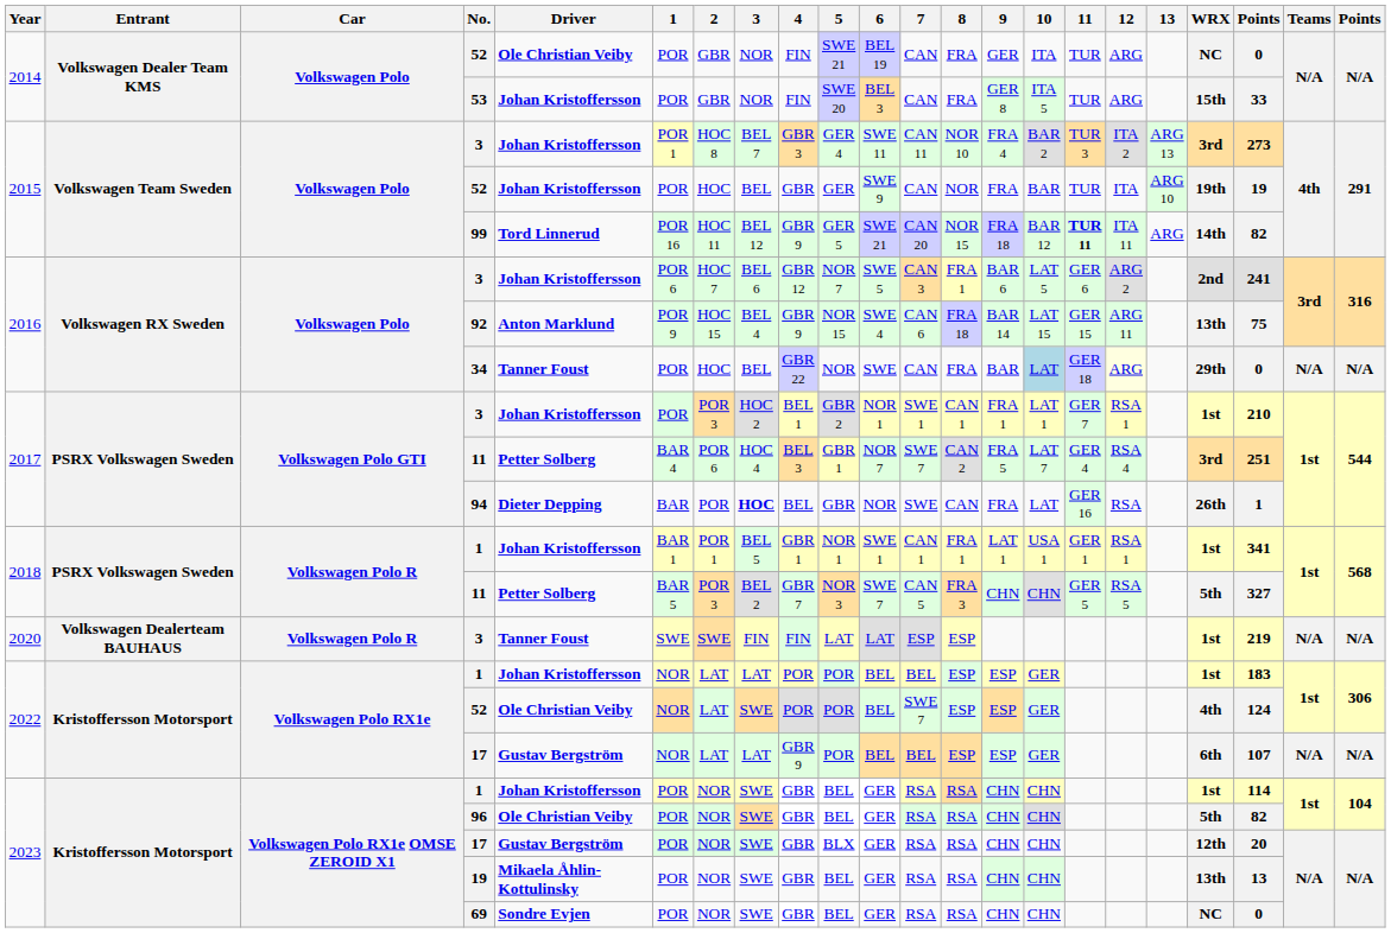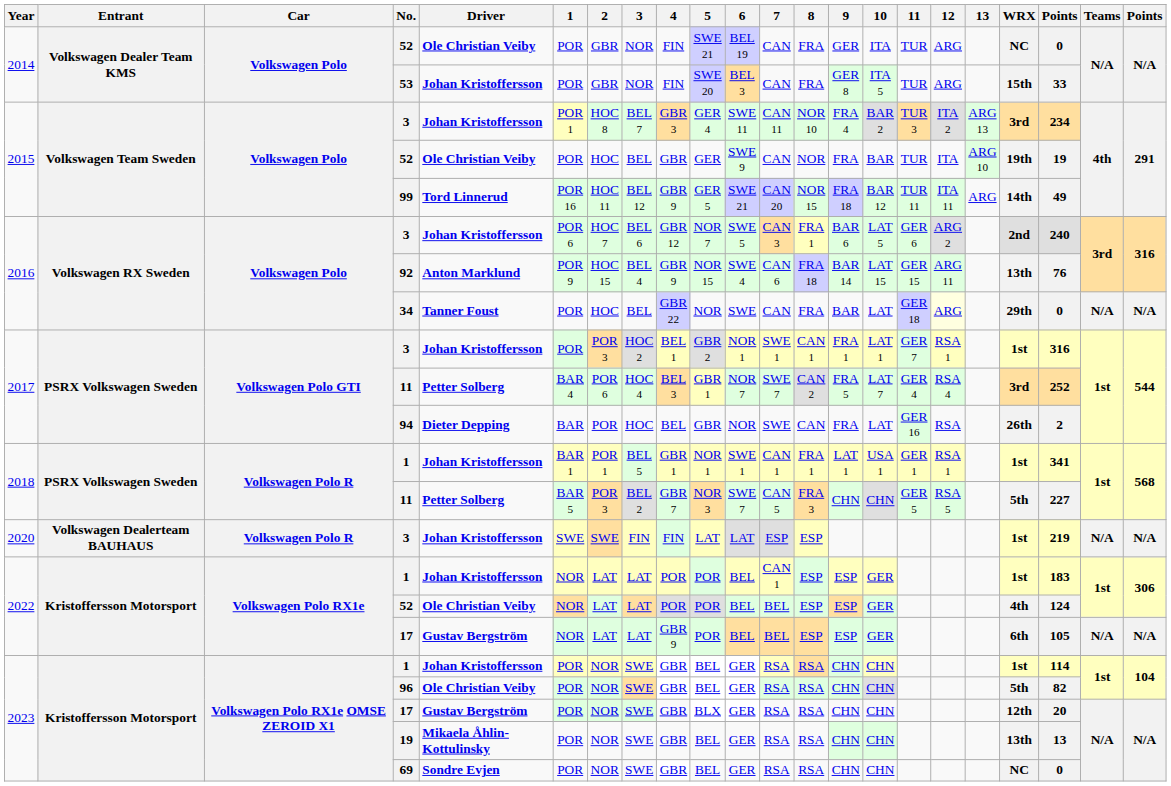 <table class="wikitable" border="1" style="text-align:center; font-size:90%;">
 <tr valign="top">
 <th>Year</th>
 <th>Entrant</th>
 <th>Car</th>
 <th>No.</th>
 <th>Driver</th>
 <th>1</th>
 <th>2</th>
 <th>3</th>
 <th>4</th>
 <th>5</th>
 <th>6</th>
 <th>7</th>
 <th>8</th>
 <th>9</th>
 <th>10</th>
 <th>11</th>
 <th>12</th>
 <th>13</th>
 <th>WRX</th>
 <th>Points</th>
 <th>Teams</th>
 <th>Points</th>
 </tr>
 <tr>
 <td rowspan=2><a href='#'>2014</a></td>
 <th rowspan=2 align="left">Volkswagen Dealer Team KMS</th>
 <th rowspan=2 align="left"><a href='#'>Volkswagen Polo</a></th>
 <th>52</th>
 <td align="left"> <strong><a href='#'>Ole Christian Veiby</a></strong></td>
 <td><a href='#'>POR</a><br><small></small></td>
 <td><a href='#'>GBR</a><br><small></small></td>
 <td><a href='#'>NOR</a><br><small></small></td>
 <td><a href='#'>FIN</a><br><small></small></td>
 <td style="background:#CFCFFF;"><a href='#'>SWE</a><br><small>21</small></td>
 <td style="background:#CFCFFF;"><a href='#'>BEL</a><br><small>19</small></td>
 <td><a href='#'>CAN</a><br><small></small></td>
 <td><a href='#'>FRA</a><br><small></small></td>
 <td><a href='#'>GER</a><br><small></small></td>
 <td><a href='#'>ITA</a><br><small></small></td>
 <td><a href='#'>TUR</a><br><small></small></td>
 <td><a href='#'>ARG</a><br><small></small></td>
 <td></td>
 <th>NC</th>
 <th>0</th>
 <th rowspan=2>N/A</th>
 <th rowspan=2>N/A</th>
 </tr>
 <tr>
 <th>53</th>
 <td align="left"> <strong><a href='#'>Johan Kristoffersson</a></strong></td>
 <td><a href='#'>POR</a></td>
 <td><a href='#'>GBR</a></td>
 <td><a href='#'>NOR</a><br><small></small></td>
 <td><a href='#'>FIN</a></td>
 <td style="background:#CFCFFF;"><a href='#'>SWE</a><br><small>20</small></td>
 <td style="background:#FFDF9F;"><a href='#'>BEL</a><br><small>3</small></td>
 <td><a href='#'>CAN</a></td>
 <td><a href='#'>FRA</a></td>
 <td style="background:#DFFFDF;"><a href='#'>GER</a><br><small>8</small></td>
 <td style="background:#DFFFDF;"><a href='#'>ITA</a><br><small>5</small></td>
 <td><a href='#'>TUR</a></td>
 <td><a href='#'>ARG</a></td>
 <td></td>
 <th>15th</th>
 <th>33</th>
 </tr>
 <tr>
 <td rowspan=3><a href='#'>2015</a></td>
 <th rowspan=3 align="left">Volkswagen Team Sweden</th>
 <th rowspan=3 align="left"><a href='#'>Volkswagen Polo</a></th>
 <th>3</th>
 <td align="left"> <strong><a href='#'>Johan Kristoffersson</a></strong></td>
 <td style="background:#FFFFBF;"><a href='#'>POR</a><br><small>1</small></td>
 <td style="background:#DFFFDF;"><a href='#'>HOC</a><br><small>8</small></td>
 <td style="background:#DFFFDF;"><a href='#'>BEL</a><br><small>7</small></td>
 <td style="background:#FFDF9F;"><a href='#'>GBR</a><br><small>3</small></td>
 <td style="background:#DFFFDF;"><a href='#'>GER</a><br><small>4</small></td>
 <td style="background:#DFFFDF;"><a href='#'>SWE</a><br><small>11</small></td>
 <td style="background:#DFFFDF;"><a href='#'>CAN</a><br><small>11</small></td>
 <td style="background:#DFFFDF;"><a href='#'>NOR</a><br><small>10</small></td>
 <td style="background:#DFFFDF;"><a href='#'>FRA</a><br><small>4</small></td>
 <td style="background:#DFDFDF;"><a href='#'>BAR</a><br><small>2</small></td>
 <td style="background:#FFDF9F;"><a href='#'>TUR</a><br><small>3</small></td>
 <td style="background:#DFDFDF;"><a href='#'>ITA</a><br><small>2</small></td>
 <td style="background:#DFFFDF;"><a href='#'>ARG</a><br><small>13</small></td>
 <th style="background:#FFDF9F;">3rd</th>
-<th style="background:#FFDF9F;">273</th>
+<th style="background:#FFDF9F;">234</th>
 <th rowspan=3>4th</th>
 <th rowspan=3>291</th>
 </tr>
 <tr>
 <th>52</th>
-<td align="left"> <strong><a href='#'>Johan Kristoffersson</a></strong></td>
+<td align="left"> <strong><a href='#'>Ole Christian Veiby</a></strong></td>
 <td><a href='#'>POR</a><br><small></small></td>
 <td><a href='#'>HOC</a><br><small></small></td>
 <td><a href='#'>BEL</a><br><small></small></td>
 <td><a href='#'>GBR</a><br><small></small></td>
 <td><a href='#'>GER</a><br><small></small></td>
 <td style="background:#DFFFDF;"><a href='#'>SWE</a><br><small>9</small></td>
 <td><a href='#'>CAN</a><br><small></small></td>
 <td><a href='#'>NOR</a><br><small></small></td>
 <td><a href='#'>FRA</a><br><small></small></td>
 <td><a href='#'>BAR</a><br><small></small></td>
 <td><a href='#'>TUR</a><br><small></small></td>
 <td><a href='#'>ITA</a><br><small></small></td>
 <td style="background:#DFFFDF;"><a href='#'>ARG</a><br><small>10</small></td>
 <th>19th</th>
 <th>19</th>
 </tr>
 <tr>
 <th>99</th>
 <td align="left"> <strong><a href='#'>Tord Linnerud</a></strong></td>
 <td style="background:#DFFFDF;"><a href='#'>POR</a><br><small>16</small></td>
 <td style="background:#DFFFDF;"><a href='#'>HOC</a><br><small>11</small></td>
 <td style="background:#DFFFDF;"><a href='#'>BEL</a><br><small>12</small></td>
 <td style="background:#DFFFDF;"><a href='#'>GBR</a><br><small>9</small></td>
 <td style="background:#DFFFDF;"><a href='#'>GER</a><br><small>5</small></td>
 <td style="background:#CFCFFF;"><a href='#'>SWE</a><br><small>21</small></td>
 <td style="background:#CFCFFF;"><a href='#'>CAN</a><br><small>20</small></td>
 <td style="background:#DFFFDF;"><a href='#'>NOR</a><br><small>15</small></td>
 <td style="background:#CFCFFF;"><a href='#'>FRA</a><br><small>18</small></td>
 <td style="background:#DFFFDF;"><a href='#'>BAR</a><br><small>12</small></td>
-<td style="background:#DFFFDF;"><strong><a href='#'>TUR</a><br><small>11</small></strong></td>
+<td style="background:#DFFFDF;"><a href='#'>TUR</a><br><small>11</small></td>
 <td style="background:#DFFFDF;"><a href='#'>ITA</a><br><small>11</small></td>
 <td><a href='#'>ARG</a><br><small></small></td>
 <th>14th</th>
-<th>82</th>
+<th>49</th>
 </tr>
 <tr>
 <td rowspan=3><a href='#'>2016</a></td>
 <th rowspan=3 align="left">Volkswagen RX Sweden</th>
 <th rowspan=3 align="left"><a href='#'>Volkswagen Polo</a></th>
 <th>3</th>
 <td align="left"> <strong><a href='#'>Johan Kristoffersson</a></strong></td>
 <td style="background:#DFFFDF;"><a href='#'>POR</a><br><small>6</small></td>
 <td style="background:#DFFFDF;"><a href='#'>HOC</a><br><small>7</small></td>
 <td style="background:#DFFFDF;"><a href='#'>BEL</a><br><small>6</small></td>
 <td style="background:#DFFFDF;"><a href='#'>GBR</a><br><small>12</small></td>
 <td style="background:#DFFFDF;"><a href='#'>NOR</a><br><small>7</small></td>
 <td style="background:#DFFFDF;"><a href='#'>SWE</a><br><small>5</small></td>
 <td style="background:#FFDF9F;"><a href='#'>CAN</a><br><small>3</small></td>
 <td style="background:#FFFFBF;"><a href='#'>FRA</a><br><small>1</small></td>
 <td style="background:#DFFFDF;"><a href='#'>BAR</a><br><small>6</small></td>
 <td style="background:#DFFFDF;"><a href='#'>LAT</a><br><small>5</small></td>
 <td style="background:#DFFFDF;"><a href='#'>GER</a><br><small>6</small></td>
 <td style="background:#DFDFDF;"><a href='#'>ARG</a><br><small>2</small></td>
 <td></td>
 <th style="background:#DFDFDF;">2nd</th>
-<th style="background:#DFDFDF;">241</th>
+<th style="background:#DFDFDF;">240</th>
 <th style="background:#FFDF9F;" rowspan=2>3rd</th>
 <th style="background:#FFDF9F;" rowspan=2>316</th>
 </tr>
 <tr>
 <th>92</th>
 <td align="left"> <strong><a href='#'>Anton Marklund</a></strong></td>
 <td style="background:#DFFFDF;"><a href='#'>POR</a><br><small>9</small></td>
 <td style="background:#DFFFDF;"><a href='#'>HOC</a><br><small>15</small></td>
 <td style="background:#DFFFDF;"><a href='#'>BEL</a><br><small>4</small></td>
 <td style="background:#DFFFDF;"><a href='#'>GBR</a><br><small>9</small></td>
 <td style="background:#DFFFDF;"><a href='#'>NOR</a><br><small>15</small></td>
 <td style="background:#DFFFDF;"><a href='#'>SWE</a><br><small>4</small></td>
 <td style="background:#DFFFDF;"><a href='#'>CAN</a><br><small>6</small></td>
 <td style="background:#CFCFFF;"><a href='#'>FRA</a><br><small>18</small></td>
 <td style="background:#DFFFDF;"><a href='#'>BAR</a><br><small>14</small></td>
 <td style="background:#DFFFDF;"><a href='#'>LAT</a><br><small>15</small></td>
 <td style="background:#DFFFDF;"><a href='#'>GER</a><br><small>15</small></td>
 <td style="background:#DFFFDF;"><a href='#'>ARG</a><br><small>11</small></td>
 <td></td>
 <th>13th</th>
-<th>75</th>
+<th>76</th>
 </tr>
 <tr>
 <th>34</th>
 <td align="left"> <strong><a href='#'>Tanner Foust</a></strong></td>
 <td><a href='#'>POR</a><br><small></small></td>
 <td><a href='#'>HOC</a><br><small></small></td>
 <td><a href='#'>BEL</a><br><small></small></td>
 <td style="background:#CFCFFF;"><a href='#'>GBR</a><br><small>22</small></td>
 <td><a href='#'>NOR</a><br><small></small></td>
 <td><a href='#'>SWE</a><br><small></small></td>
 <td><a href='#'>CAN</a><br><small></small></td>
 <td><a href='#'>FRA</a><br><small></small></td>
 <td><a href='#'>BAR</a><br><small></small></td>
-<td style="background: lightblue;"><a href='#'>LAT</a><br><small></small></td>
+<td><a href='#'>LAT</a><br><small></small></td>
 <td style="background:#CFCFFF;"><a href='#'>GER</a><br><small>18</small></td>
 <td style="background: lightyellow;"><a href='#'>ARG</a><br><small></small></td>
 <td></td>
 <th>29th</th>
 <th>0</th>
 <th rowspan=1>N/A</th>
 <th rowspan=1>N/A</th>
 </tr>
 <tr>
 <td rowspan=3><a href='#'>2017</a></td>
 <th rowspan=3>PSRX Volkswagen Sweden</th>
 <th rowspan=3><a href='#'>Volkswagen Polo GTI</a></th>
 <th>3</th>
 <td align="left"> <strong><a href='#'>Johan Kristoffersson</a></strong></td>
 <td style="background:#DFFFDF;"><a href='#'>POR</a><br></td>
 <td style="background:#FFDF9F;"><a href='#'>POR</a><br><small>3</small></td>
 <td style="background:#DFDFDF;"><a href='#'>HOC</a><br><small>2</small></td>
 <td style="background:#FFFFBF;"><a href='#'>BEL</a><br><small>1</small></td>
 <td style="background:#DFDFDF;"><a href='#'>GBR</a><br><small>2</small></td>
 <td style="background:#FFFFBF;"><a href='#'>NOR</a><br><small>1</small></td>
 <td style="background:#FFFFBF;"><a href='#'>SWE</a><br><small>1</small></td>
 <td style="background:#FFFFBF;"><a href='#'>CAN</a><br><small>1</small></td>
 <td style="background:#FFFFBF;"><a href='#'>FRA</a><br><small>1</small></td>
 <td style="background:#FFFFBF;"><a href='#'>LAT</a><br><small>1</small></td>
 <td style="background:#DFFFDF;"><a href='#'>GER</a><br><small>7</small></td>
 <td style="background:#FFFFBF;"><a href='#'>RSA</a><br><small>1</small></td>
 <td></td>
 <th style="background:#FFFFBF;">1st</th>
-<th style="background:#FFFFBF;">210</th>
+<th style="background:#FFFFBF;">316</th>
 <th style="background:#FFFFBF;" rowspan=3>1st</th>
 <th style="background:#FFFFBF;" rowspan=3>544</th>
 </tr>
 <tr>
 <th>11</th>
 <td align="left"> <strong><a href='#'>Petter Solberg</a></strong></td>
 <td style="background:#DFFFDF;"><a href='#'>BAR</a><br><small>4</small></td>
 <td style="background:#DFFFDF;"><a href='#'>POR</a><br><small>6</small></td>
 <td style="background:#DFFFDF;"><a href='#'>HOC</a><br><small>4</small></td>
 <td style="background:#FFDF9F;"><a href='#'>BEL</a><br><small>3</small></td>
 <td style="background:#FFFFBF;"><a href='#'>GBR</a><br><small>1</small></td>
 <td style="background:#DFFFDF;"><a href='#'>NOR</a><br><small>7</small></td>
 <td style="background:#DFFFDF;"><a href='#'>SWE</a><br><small>7</small></td>
 <td style="background:#DFDFDF;"><a href='#'>CAN</a><br><small>2</small></td>
 <td style="background:#DFFFDF;"><a href='#'>FRA</a><br><small>5</small></td>
 <td style="background:#DFFFDF;"><a href='#'>LAT</a><br><small>7</small></td>
 <td style="background:#DFFFDF;"><a href='#'>GER</a><br><small>4</small></td>
 <td style="background:#DFFFDF;"><a href='#'>RSA</a><br><small>4</small></td>
 <td></td>
 <th style="background:#FFDF9F;">3rd</th>
-<th style="background:#FFDF9F;">251</th>
+<th style="background:#FFDF9F;">252</th>
 </tr>
 <tr>
 <th>94</th>
 <td align="left"> <strong><a href='#'>Dieter Depping</a></strong></td>
 <td><a href='#'>BAR</a></td>
 <td><a href='#'>POR</a></td>
-<td><strong><a href='#'>HOC</a></strong></td>
+<td><a href='#'>HOC</a></td>
 <td><a href='#'>BEL</a></td>
 <td><a href='#'>GBR</a></td>
 <td><a href='#'>NOR</a></td>
 <td><a href='#'>SWE</a></td>
 <td><a href='#'>CAN</a></td>
 <td><a href='#'>FRA</a></td>
 <td><a href='#'>LAT</a></td>
 <td style="background:#DFFFDF;"><a href='#'>GER</a><br><small>16</small></td>
 <td><a href='#'>RSA</a><br><small></small></td>
 <td></td>
 <th>26th</th>
-<th>1</th>
+<th>2</th>
 </tr>
 <tr>
 <td rowspan=2><a href='#'>2018</a></td>
 <th rowspan=2>PSRX Volkswagen Sweden</th>
 <th rowspan=2><a href='#'>Volkswagen Polo R</a></th>
 <th>1</th>
 <td align="left"> <strong><a href='#'>Johan Kristoffersson</a></strong></td>
 <td style="background:#FFFFBF;"><a href='#'>BAR</a><br><small>1</small></td>
 <td style="background:#FFFFBF;"><a href='#'>POR</a><br><small>1</small></td>
 <td style="background:#DFFFDF;"><a href='#'>BEL</a><br><small>5</small></td>
 <td style="background:#FFFFBF;"><a href='#'>GBR</a><br><small>1</small></td>
 <td style="background:#FFFFBF;"><a href='#'>NOR</a><br><small>1</small></td>
 <td style="background:#FFFFBF;"><a href='#'>SWE</a><br><small>1</small></td>
 <td style="background:#FFFFBF;"><a href='#'>CAN</a><br><small>1</small></td>
 <td style="background:#FFFFBF;"><a href='#'>FRA</a><br><small>1</small></td>
 <td style="background:#FFFFBF;"><a href='#'>LAT</a><br><small>1</small></td>
 <td style="background:#FFFFBF;"><a href='#'>USA</a><br><small>1</small></td>
 <td style="background:#FFFFBF;"><a href='#'>GER</a><br><small>1</small></td>
 <td style="background:#FFFFBF;"><a href='#'>RSA</a><br><small>1</small></td>
 <td></td>
 <th style="background:#FFFFBF;">1st</th>
 <th style="background:#FFFFBF;">341</th>
 <th style="background:#FFFFBF;" rowspan=2>1st</th>
 <th style="background:#FFFFBF;" rowspan=2>568</th>
 </tr>
 <tr>
 <th>11</th>
 <td align="left"> <strong><a href='#'>Petter Solberg</a></strong></td>
 <td style="background:#DFFFDF;"><a href='#'>BAR</a><br><small>5</small></td>
 <td style="background:#FFDF9F;"><a href='#'>POR</a><br><small>3</small></td>
 <td style="background:#DFDFDF;"><a href='#'>BEL</a><br><small>2</small></td>
 <td style="background:#DFFFDF;"><a href='#'>GBR</a><br><small>7</small></td>
 <td style="background:#FFDF9F;"><a href='#'>NOR</a><br><small>3</small></td>
 <td style="background:#DFFFDF;"><a href='#'>SWE</a><br><small>7</small></td>
 <td style="background:#DFFFDF;"><a href='#'>CAN</a><br><small>5</small></td>
 <td style="background:#ffdf9f;"><a href='#'>FRA</a><br><small>3</small></td>
 <td style="background:#DFFFDF;"><a href='#'>CHN</a><br></td>
 <td style="background:#DFDFDF;"><a href='#'>CHN</a><br></td>
 <td style="background:#DFFFDF;"><a href='#'>GER</a><br><small>5</small></td>
 <td style="background:#DFFFDF;"><a href='#'>RSA</a><br><small>5</small></td>
 <td></td>
 <th>5th</th>
-<th>327</th>
+<th>227</th>
 </tr>
 <tr>
 <td><a href='#'>2020</a></td>
 <th>Volkswagen Dealerteam BAUHAUS</th>
 <th><a href='#'>Volkswagen Polo R</a></th>
 <th>3</th>
-<td align="left"> <strong><a href='#'>Tanner Foust</a></strong></td>
+<td align="left"> <strong><a href='#'>Johan Kristoffersson</a></strong></td>
 <td style="background:#FFFFBF;"><a href='#'>SWE</a><br></td>
 <td style="background:#FFDF9F;"><a href='#'>SWE</a><br></td>
 <td style="background:#FFFFBF;"><a href='#'>FIN</a><br></td>
 <td style="background:#DFFFDF;"><a href='#'>FIN</a><br></td>
 <td style="background:#FFFFBF;"><a href='#'>LAT</a><br></td>
 <td style="background:#DFDFDF;"><a href='#'>LAT</a><br></td>
 <td style="background:#DFDFDF;"><a href='#'>ESP</a><br></td>
 <td style="background:#FFFFBF;"><a href='#'>ESP</a><br></td>
 <td></td>
 <td></td>
 <td></td>
 <td></td>
 <td></td>
 <th style="background:#FFFFBF;">1st</th>
 <th style="background:#FFFFBF;">219</th>
 <th>N/A</th>
 <th>N/A</th>
 </tr>
 <tr>
 <td rowspan=3><a href='#'>2022</a></td>
 <th rowspan=3>Kristoffersson Motorsport</th>
 <th rowspan=3><a href='#'>Volkswagen Polo RX1e</a></th>
 <th>1</th>
 <td align="left"> <strong><a href='#'>Johan Kristoffersson</a></strong></td>
 <td style="background:#FFFFBF;"><a href='#'>NOR</a><br></td>
 <td style="background:#FFFFBF;"><a href='#'>LAT</a><br></td>
 <td style="background:#FFFFBF;"><a href='#'>LAT</a><br></td>
 <td style="background:#FFFFBF;"><a href='#'>POR</a><br></td>
 <td style="background:#DFFFDF;"><a href='#'>POR</a><br></td>
 <td style="background:#FFFFBF;"><a href='#'>BEL</a><br></td>
-<td style="background:#FFFFBF;"><a href='#'>BEL</a><br></td>
+<td style="background:#FFFFBF;"><a href='#'>CAN</a><br><small>1</small></td>
 <td style="background:#DFFFDF;"><a href='#'>ESP</a><br></td>
 <td style="background:#FFFFBF;"><a href='#'>ESP</a><br></td>
 <td style="background:#FFFFBF;"><a href='#'>GER</a><br></td>
 <td></td>
 <td></td>
 <td></td>
 <th style="background:#FFFFBF;">1st</th>
 <th style="background:#FFFFBF;">183</th>
 <th rowspan=2 style="background:#FFFFBF;">1st</th>
 <th rowspan=2 style="background:#FFFFBF;">306</th>
 </tr>
 <tr>
 <th>52</th>
 <td align="left"> <strong><a href='#'>Ole Christian Veiby</a></strong></td>
 <td style="background:#FFDF9F;"><a href='#'>NOR</a><br></td>
 <td style="background:#DFFFDF;"><a href='#'>LAT</a><br></td>
-<td style="background:#FFDF9F;"><a href='#'>SWE</a><br></td>
+<td style="background:#FFDF9F;"><a href='#'>LAT</a><br></td>
 <td style="background:#DFDFDF;"><a href='#'>POR</a><br></td>
 <td style="background:#DFDFDF;"><a href='#'>POR</a><br></td>
 <td style="background:#DFFFDF;"><a href='#'>BEL</a><br></td>
-<td style="background:#DFFFDF;"><a href='#'>SWE</a><br><small>7</small></td>
+<td style="background:#DFFFDF;"><a href='#'>BEL</a><br></td>
 <td style="background:#DFFFDF;"><a href='#'>ESP</a><br></td>
 <td style="background:#FFDF9F;"><a href='#'>ESP</a><br></td>
 <td style="background:#DFFFDF;"><a href='#'>GER</a><br></td>
 <td></td>
 <td></td>
 <td></td>
 <th>4th</th>
 <th>124</th>
 </tr>
 <tr>
 <th>17</th>
 <td align="left"> <strong><a href='#'>Gustav Bergström</a></strong></td>
 <td style="background:#DFFFDF;"><a href='#'>NOR</a><br></td>
 <td style="background:#DFFFDF;"><a href='#'>LAT</a><br></td>
 <td style="background:#DFFFDF;"><a href='#'>LAT</a><br></td>
 <td style="background:#DFFFDF;"><a href='#'>GBR</a><br><small>9</small></td>
 <td style="background:#DFFFDF;"><a href='#'>POR</a><br></td>
 <td style="background:#FFDF9F;"><a href='#'>BEL</a><br></td>
 <td style="background:#FFDF9F;"><a href='#'>BEL</a><br></td>
 <td style="background:#FFDF9F;"><a href='#'>ESP</a><br></td>
 <td style="background:#DFFFDF;"><a href='#'>ESP</a><br></td>
 <td style="background:#DFFFDF;"><a href='#'>GER</a><br></td>
 <td></td>
 <td></td>
 <td></td>
 <th>6th</th>
-<th>107</th>
+<th>105</th>
 <th>N/A</th>
 <th>N/A</th>
 </tr>
 <tr>
 <td rowspan=5><a href='#'>2023</a></td>
 <th rowspan=5>Kristoffersson Motorsport</th>
 <th rowspan=5><a href='#'>Volkswagen Polo RX1e</a> <a href='#'>OMSE ZEROID X1</a></th>
 <th>1</th>
 <td align="left"> <strong><a href='#'>Johan Kristoffersson</a></strong></td>
 <td style="background:#FFFFBF;"><a href='#'>POR</a><br></td>
 <td style="background:#FFFFBF;"><a href='#'>NOR</a><br></td>
 <td style="background:#FFFFBF;"><a href='#'>SWE</a><br></td>
 <td style="background:#FFFFFF;"><a href='#'>GBR</a><br></td>
 <td style="background:#FFFFFF;"><a href='#'>BEL</a><br></td>
 <td style="background:#FFFFFF;"><a href='#'>GER</a><br></td>
 <td style="background:#FFFFBF;"><a href='#'>RSA</a><br></td>
 <td style="background:#FFDF9F;"><a href='#'>RSA</a><br></td>
 <td style="background:#DFFFDF;"><a href='#'>CHN</a><br></td>
 <td style="background:#FFFFBF;"><a href='#'>CHN</a><br></td>
 <td></td>
 <td></td>
 <td></td>
 <th style="background:#FFFFBF;">1st</th>
 <th style="background:#FFFFBF;">114</th>
 <th rowspan=2 style="background:#FFFFBF;">1st</th>
 <th rowspan=2 style="background:#FFFFBF;">104</th>
 </tr>
 <tr>
 <th>96</th>
 <td align="left"> <strong><a href='#'>Ole Christian Veiby</a></strong></td>
 <td style="background:#DFFFDF;"><a href='#'>POR</a><br></td>
 <td style="background:#DFFFDF;"><a href='#'>NOR</a><br></td>
 <td style="background:#FFDF9F;"><a href='#'>SWE</a><br></td>
 <td style="background:#ffffff;"><a href='#'>GBR</a><br></td>
 <td style="background:#FFFFFF;"><a href='#'>BEL</a><br></td>
 <td style="background:#ffffff;"><a href='#'>GER</a><br></td>
 <td style="background:#DFFFDF;"><a href='#'>RSA</a><br></td>
 <td style="background:#DFFFDF;"><a href='#'>RSA</a><br></td>
 <td style="background:#DFFFDF;"><a href='#'>CHN</a><br></td>
 <td style="background:#DFDFDF;"><a href='#'>CHN</a><br></td>
 <td></td>
 <td></td>
 <td></td>
 <th>5th</th>
 <th>82</th>
 </tr>
 <tr>
 <th>17</th>
 <td align="left"> <strong><a href='#'>Gustav Bergström</a></strong></td>
 <td style="background:#DFFFDF;"><a href='#'>POR</a><br></td>
 <td style="background:#DFFFDF;"><a href='#'>NOR</a><br></td>
 <td style="background:#DFFFDF;"><a href='#'>SWE</a><br></td>
 <td><a href='#'>GBR</a></td>
 <td style="background:#ffffff;"><a href='#'>BLX</a><br></td>
 <td style="background:#FFFFFF;"><a href='#'>GER</a><br></td>
 <td><a href='#'>RSA</a></td>
 <td><a href='#'>RSA</a></td>
 <td><a href='#'>CHN</a></td>
 <td><a href='#'>CHN</a></td>
 <td></td>
 <td></td>
 <td></td>
 <th>12th</th>
 <th>20</th>
 <th rowspan=3>N/A</th>
 <th rowspan=3>N/A</th>
 </tr>
 <tr>
 <th>19</th>
 <td align="left"> <strong><a href='#'>Mikaela Åhlin-Kottulinsky</a></strong></td>
 <td><a href='#'>POR</a></td>
 <td><a href='#'>NOR</a></td>
 <td><a href='#'>SWE</a></td>
 <td><a href='#'>GBR</a></td>
 <td><a href='#'>BEL</a></td>
 <td><a href='#'>GER</a></td>
 <td><a href='#'>RSA</a></td>
 <td><a href='#'>RSA</a></td>
 <td style="background:#DFFFDF;"><a href='#'>CHN</a><br></td>
 <td style="background:#DFFFDF;"><a href='#'>CHN</a><br></td>
 <td></td>
 <td></td>
 <td></td>
 <th>13th</th>
 <th>13</th>
 </tr>
 <tr>
 <th>69</th>
 <td align="left"> <strong><a href='#'>Sondre Evjen</a></strong></td>
 <td><a href='#'>POR</a></td>
 <td><a href='#'>NOR</a></td>
 <td><a href='#'>SWE</a></td>
 <td style="background:#FFFFFF;"><a href='#'>GBR</a><br></td>
 <td><a href='#'>BEL</a></td>
 <td><a href='#'>GER</a></td>
 <td><a href='#'>RSA</a></td>
 <td><a href='#'>RSA</a></td>
 <td><a href='#'>CHN</a></td>
 <td><a href='#'>CHN</a></td>
 <td></td>
 <td></td>
 <td></td>
 <th>NC</th>
 <th>0</th>
 </tr>
 </table>
